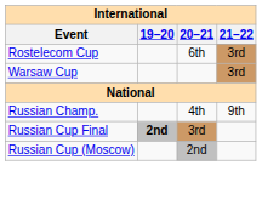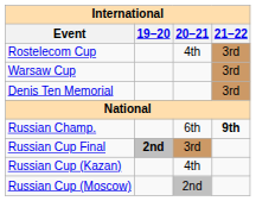 <table class="wikitable" style="text-align:center">
 <tr>
 <th style="background-color: #ffdead; " colspan=4 align=center>International</th>
 </tr>
 <tr>
 <th>Event</th>
 <th><a href='#'>19–20</a></th>
 <th><a href='#'>20–21</a></th>
 <th><a href='#'>21–22</a></th>
 </tr>
 <tr>
 <td align=left> <a href='#'>Rostelecom Cup</a></td>
 <td></td>
-<td>6th</td>
+<td>4th</td>
 <td bgcolor=cc9966>3rd</td>
 </tr>
 <tr>
 <td align=left> <a href='#'>Warsaw Cup</a></td>
+<td></td>
+<td></td>
+<td bgcolor=cc9966>3rd</td>
+</tr>
+<tr>
+<td align=left><a href='#'>Denis Ten Memorial</a></td>
 <td></td>
 <td></td>
 <td bgcolor=cc9966>3rd</td>
 </tr>
 <tr>
 <th style="background-color: #ffdead; " colspan=4 align=center>National</th>
 </tr>
 <tr>
 <td align=left><a href='#'>Russian Champ.</a></td>
 <td></td>
-<td>4th</td>
-<td>9th</td>
+<td>6th</td>
+<td><strong>9th</strong></td>
 </tr>
 <tr>
 <td align=left><a href='#'>Russian Cup Final</a></td>
 <td bgcolor=silver><strong>2nd</strong></td>
 <td bgcolor=cc9966>3rd</td>
+<td></td>
+</tr>
+<tr>
+<td align=left><a href='#'>Russian Cup (Kazan)</a></td>
+<td></td>
+<td>4th</td>
 <td></td>
 </tr>
 <tr>
 <td align=left><a href='#'>Russian Cup (Moscow)</a></td>
 <td></td>
 <td bgcolor=silver>2nd</td>
 <td></td>
 </tr>
 </table>
